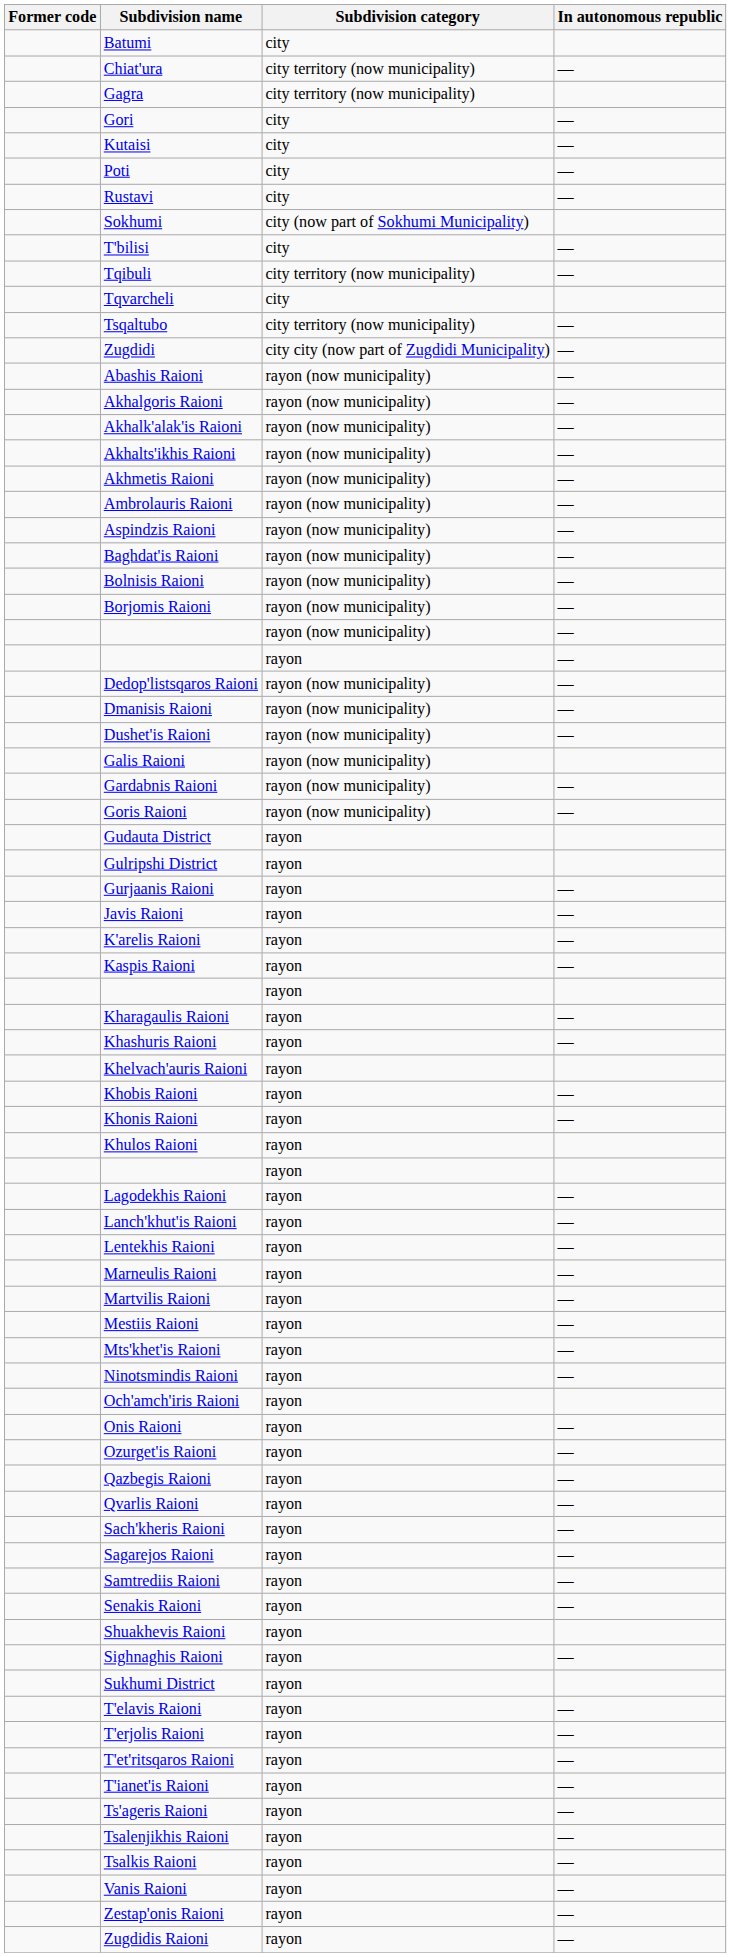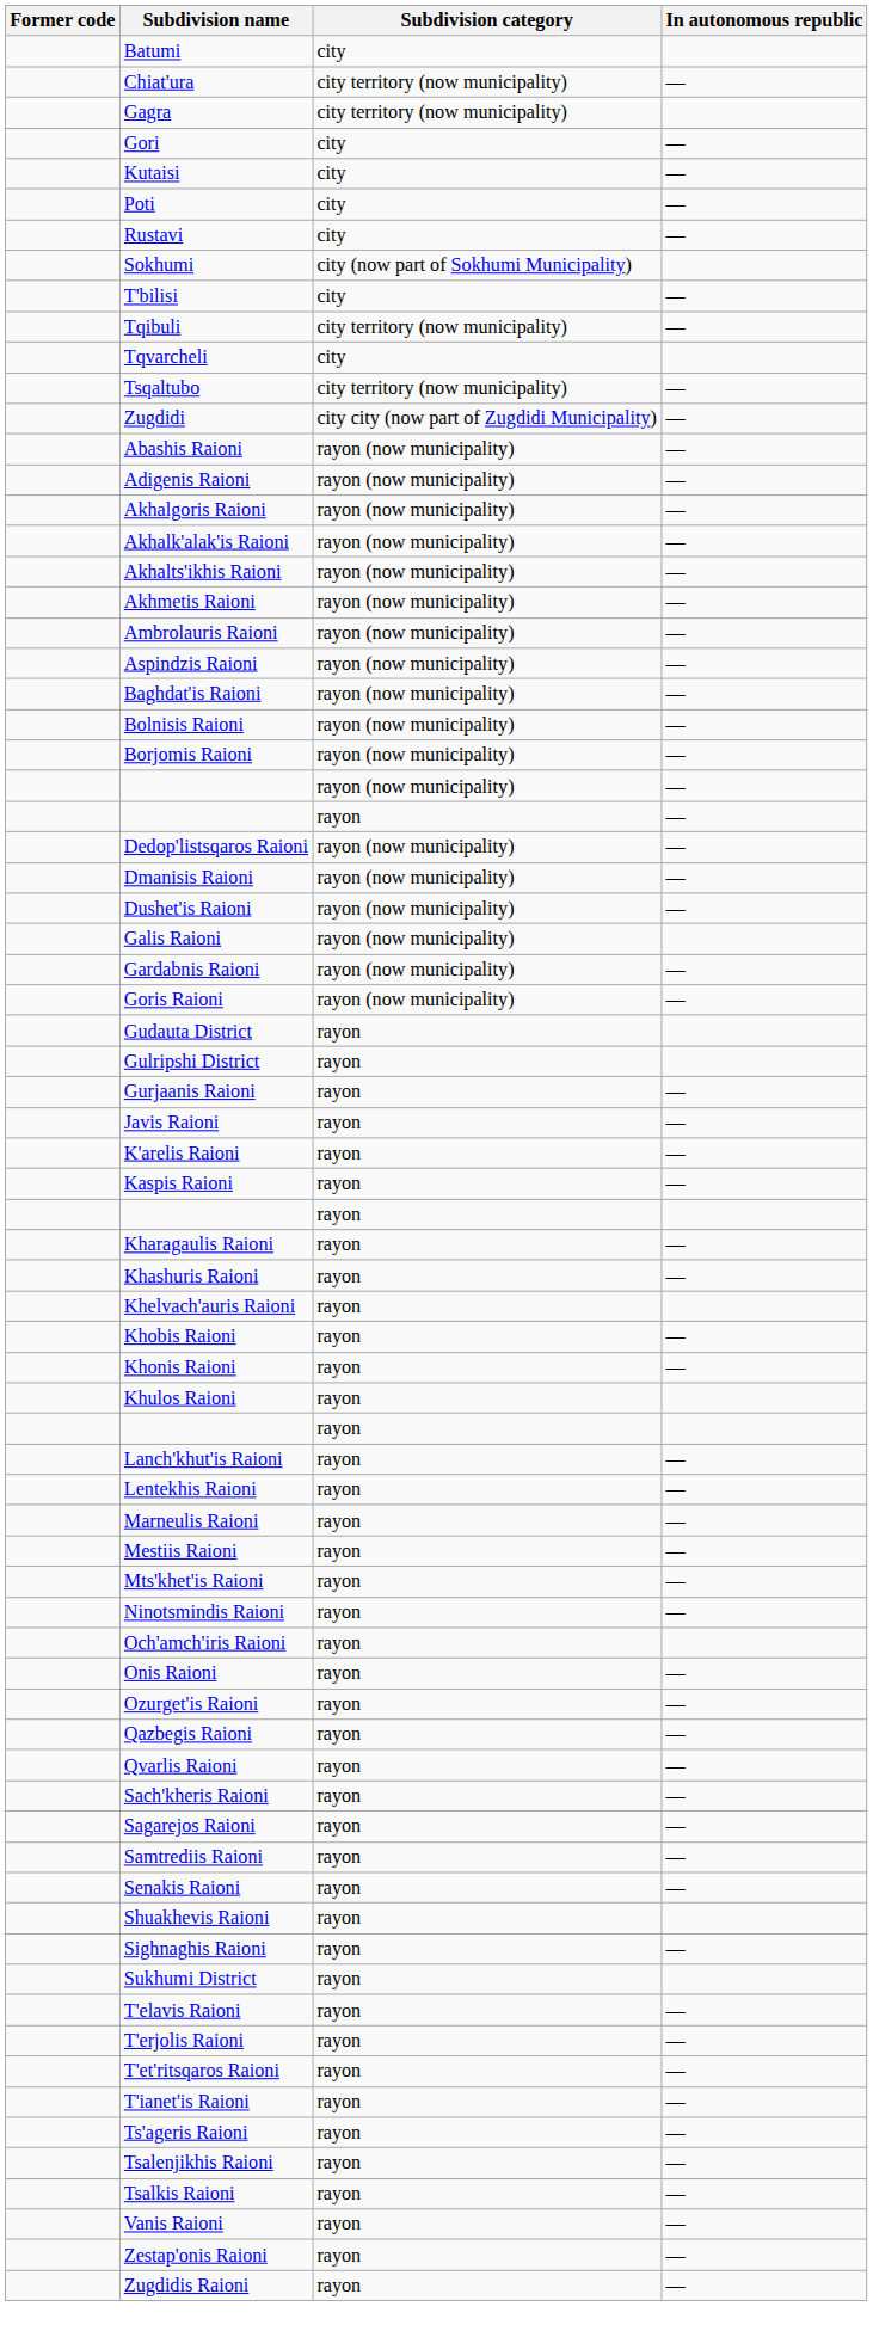 <table class="wikitable sortable mw-collapsible">
 <tr>
 <th>Former code</th>
 <th>Subdivision name</th>
 <th>Subdivision category</th>
 <th>In autonomous republic</th>
 </tr>
 <tr>
 <td></td>
 <td><a href='#'>Batumi</a></td>
 <td>city</td>
 <td><a href='#'></a></td>
 </tr>
 <tr>
 <td></td>
 <td><a href='#'>Chiat'ura</a></td>
 <td>city territory (now municipality)</td>
 <td>—</td>
 </tr>
 <tr>
 <td></td>
 <td><a href='#'>Gagra</a></td>
 <td>city territory (now municipality)</td>
 <td><a href='#'></a></td>
 </tr>
 <tr>
 <td></td>
 <td><a href='#'>Gori</a></td>
 <td>city</td>
 <td>—</td>
 </tr>
 <tr>
 <td></td>
 <td><a href='#'>Kutaisi</a></td>
 <td>city</td>
 <td>—</td>
 </tr>
 <tr>
 <td></td>
 <td><a href='#'>Poti</a></td>
 <td>city</td>
 <td>—</td>
 </tr>
 <tr>
 <td></td>
 <td><a href='#'>Rustavi</a></td>
 <td>city</td>
 <td>—</td>
 </tr>
 <tr>
 <td></td>
 <td><a href='#'>Sokhumi</a></td>
 <td>city (now part of <a href='#'>Sokhumi Municipality</a>)</td>
 <td><a href='#'></a></td>
 </tr>
 <tr>
 <td></td>
 <td><a href='#'>T'bilisi</a></td>
 <td>city</td>
 <td>—</td>
 </tr>
 <tr>
 <td></td>
 <td><a href='#'>Tqibuli</a></td>
 <td>city territory (now municipality)</td>
 <td>—</td>
 </tr>
 <tr>
 <td></td>
 <td><a href='#'>Tqvarcheli</a></td>
 <td>city</td>
 <td><a href='#'></a></td>
 </tr>
 <tr>
 <td></td>
 <td><a href='#'>Tsqaltubo</a></td>
 <td>city territory (now municipality)</td>
 <td>—</td>
 </tr>
 <tr>
 <td></td>
 <td><a href='#'>Zugdidi</a></td>
 <td>city city  (now part of <a href='#'>Zugdidi Municipality</a>)</td>
 <td>—</td>
 </tr>
 <tr>
 <td></td>
 <td><a href='#'>Abashis Raioni</a></td>
+<td>rayon (now municipality)</td>
+<td>—</td>
+</tr>
+<tr>
+<td></td>
+<td><a href='#'>Adigenis Raioni</a></td>
 <td>rayon (now municipality)</td>
 <td>—</td>
 </tr>
 <tr>
 <td></td>
 <td><a href='#'>Akhalgoris Raioni</a></td>
 <td>rayon (now municipality)</td>
 <td>—</td>
 </tr>
 <tr>
 <td></td>
 <td><a href='#'>Akhalk'alak'is Raioni</a></td>
 <td>rayon (now municipality)</td>
 <td>—</td>
 </tr>
 <tr>
 <td></td>
 <td><a href='#'>Akhalts'ikhis Raioni</a></td>
 <td>rayon (now municipality)</td>
 <td>—</td>
 </tr>
 <tr>
 <td></td>
 <td><a href='#'>Akhmetis Raioni</a></td>
 <td>rayon (now municipality)</td>
 <td>—</td>
 </tr>
 <tr>
 <td></td>
 <td><a href='#'>Ambrolauris Raioni</a></td>
 <td>rayon (now municipality)</td>
 <td>—</td>
 </tr>
 <tr>
 <td></td>
 <td><a href='#'>Aspindzis Raioni</a></td>
 <td>rayon (now municipality)</td>
 <td>—</td>
 </tr>
 <tr>
 <td></td>
 <td><a href='#'>Baghdat'is Raioni</a></td>
 <td>rayon (now municipality)</td>
 <td>—</td>
 </tr>
 <tr>
 <td></td>
 <td><a href='#'>Bolnisis Raioni</a></td>
 <td>rayon (now municipality)</td>
 <td>—</td>
 </tr>
 <tr>
 <td></td>
 <td><a href='#'>Borjomis Raioni</a></td>
 <td>rayon (now municipality)</td>
 <td>—</td>
 </tr>
 <tr>
 <td></td>
 <td></td>
 <td>rayon (now municipality)</td>
 <td>—</td>
 </tr>
 <tr>
 <td></td>
 <td></td>
 <td>rayon</td>
 <td>—</td>
 </tr>
 <tr>
 <td></td>
 <td><a href='#'>Dedop'listsqaros Raioni</a></td>
 <td>rayon (now municipality)</td>
 <td>—</td>
 </tr>
 <tr>
 <td></td>
 <td><a href='#'>Dmanisis Raioni</a></td>
 <td>rayon (now municipality)</td>
 <td>—</td>
 </tr>
 <tr>
 <td></td>
 <td><a href='#'>Dushet'is Raioni</a></td>
 <td>rayon (now municipality)</td>
 <td>—</td>
 </tr>
 <tr>
 <td></td>
 <td><a href='#'>Galis Raioni</a></td>
 <td>rayon (now municipality)</td>
 <td><a href='#'></a></td>
 </tr>
 <tr>
 <td></td>
 <td><a href='#'>Gardabnis Raioni</a></td>
 <td>rayon (now municipality)</td>
 <td>—</td>
 </tr>
 <tr>
 <td></td>
 <td><a href='#'>Goris Raioni</a></td>
 <td>rayon (now municipality)</td>
 <td>—</td>
 </tr>
 <tr>
 <td></td>
 <td><a href='#'>Gudauta District</a></td>
 <td>rayon</td>
 <td><a href='#'></a></td>
 </tr>
 <tr>
 <td></td>
 <td><a href='#'>Gulripshi District</a></td>
 <td>rayon</td>
 <td><a href='#'></a></td>
 </tr>
 <tr>
 <td></td>
 <td><a href='#'>Gurjaanis Raioni</a></td>
 <td>rayon</td>
 <td>—</td>
 </tr>
 <tr>
 <td></td>
 <td><a href='#'>Javis Raioni</a></td>
 <td>rayon</td>
 <td>—</td>
 </tr>
 <tr>
 <td></td>
 <td><a href='#'>K'arelis Raioni</a></td>
 <td>rayon</td>
 <td>—</td>
 </tr>
 <tr>
 <td></td>
 <td><a href='#'>Kaspis Raioni</a></td>
 <td>rayon</td>
 <td>—</td>
 </tr>
 <tr>
 <td></td>
 <td></td>
 <td>rayon</td>
 <td><a href='#'></a></td>
 </tr>
 <tr>
 <td></td>
 <td><a href='#'>Kharagaulis Raioni</a></td>
 <td>rayon</td>
 <td>—</td>
 </tr>
 <tr>
 <td></td>
 <td><a href='#'>Khashuris Raioni</a></td>
 <td>rayon</td>
 <td>—</td>
 </tr>
 <tr>
 <td></td>
 <td><a href='#'>Khelvach'auris Raioni</a></td>
 <td>rayon</td>
 <td><a href='#'></a></td>
 </tr>
 <tr>
 <td></td>
 <td><a href='#'>Khobis Raioni</a></td>
 <td>rayon</td>
 <td>—</td>
 </tr>
 <tr>
 <td></td>
 <td><a href='#'>Khonis Raioni</a></td>
 <td>rayon</td>
 <td>—</td>
 </tr>
 <tr>
 <td></td>
 <td><a href='#'>Khulos Raioni</a></td>
 <td>rayon</td>
 <td><a href='#'></a></td>
 </tr>
 <tr>
 <td></td>
 <td></td>
 <td>rayon</td>
 <td><a href='#'></a></td>
 </tr>
 <tr>
 <td></td>
-<td><a href='#'>Lagodekhis Raioni</a></td>
-<td>rayon</td>
-<td>—</td>
-</tr>
-<tr>
-<td></td>
 <td><a href='#'>Lanch'khut'is Raioni</a></td>
 <td>rayon</td>
 <td>—</td>
 </tr>
 <tr>
 <td></td>
 <td><a href='#'>Lentekhis Raioni</a></td>
 <td>rayon</td>
 <td>—</td>
 </tr>
 <tr>
 <td></td>
 <td><a href='#'>Marneulis Raioni</a></td>
-<td>rayon</td>
-<td>—</td>
-</tr>
-<tr>
-<td></td>
-<td><a href='#'>Martvilis Raioni</a></td>
 <td>rayon</td>
 <td>—</td>
 </tr>
 <tr>
 <td></td>
 <td><a href='#'>Mestiis Raioni</a></td>
 <td>rayon</td>
 <td>—</td>
 </tr>
 <tr>
 <td></td>
 <td><a href='#'>Mts'khet'is Raioni</a></td>
 <td>rayon</td>
 <td>—</td>
 </tr>
 <tr>
 <td></td>
 <td><a href='#'>Ninotsmindis Raioni</a></td>
 <td>rayon</td>
 <td>—</td>
 </tr>
 <tr>
 <td></td>
 <td><a href='#'>Och'amch'iris Raioni</a></td>
 <td>rayon</td>
 <td><a href='#'></a></td>
 </tr>
 <tr>
 <td></td>
 <td><a href='#'>Onis Raioni</a></td>
 <td>rayon</td>
 <td>—</td>
 </tr>
 <tr>
 <td></td>
 <td><a href='#'>Ozurget'is Raioni</a></td>
 <td>rayon</td>
 <td>—</td>
 </tr>
 <tr>
 <td></td>
 <td><a href='#'>Qazbegis Raioni</a></td>
 <td>rayon</td>
 <td>—</td>
 </tr>
 <tr>
 <td></td>
 <td><a href='#'>Qvarlis Raioni</a></td>
 <td>rayon</td>
 <td>—</td>
 </tr>
 <tr>
 <td></td>
 <td><a href='#'>Sach'kheris Raioni</a></td>
 <td>rayon</td>
 <td>—</td>
 </tr>
 <tr>
 <td></td>
 <td><a href='#'>Sagarejos Raioni</a></td>
 <td>rayon</td>
 <td>—</td>
 </tr>
 <tr>
 <td></td>
 <td><a href='#'>Samtrediis Raioni</a></td>
 <td>rayon</td>
 <td>—</td>
 </tr>
 <tr>
 <td></td>
 <td><a href='#'>Senakis Raioni</a></td>
 <td>rayon</td>
 <td>—</td>
 </tr>
 <tr>
 <td></td>
 <td><a href='#'>Shuakhevis Raioni</a></td>
 <td>rayon</td>
 <td><a href='#'></a></td>
 </tr>
 <tr>
 <td></td>
 <td><a href='#'>Sighnaghis Raioni</a></td>
 <td>rayon</td>
 <td>—</td>
 </tr>
 <tr>
 <td></td>
 <td><a href='#'>Sukhumi District</a></td>
 <td>rayon</td>
 <td><a href='#'></a></td>
 </tr>
 <tr>
 <td></td>
 <td><a href='#'>T'elavis Raioni</a></td>
 <td>rayon</td>
 <td>—</td>
 </tr>
 <tr>
 <td></td>
 <td><a href='#'>T'erjolis Raioni</a></td>
 <td>rayon</td>
 <td>—</td>
 </tr>
 <tr>
 <td></td>
 <td><a href='#'>T'et'ritsqaros Raioni</a></td>
 <td>rayon</td>
 <td>—</td>
 </tr>
 <tr>
 <td></td>
 <td><a href='#'>T'ianet'is Raioni</a></td>
 <td>rayon</td>
 <td>—</td>
 </tr>
 <tr>
 <td></td>
 <td><a href='#'>Ts'ageris Raioni</a></td>
 <td>rayon</td>
 <td>—</td>
 </tr>
 <tr>
 <td></td>
 <td><a href='#'>Tsalenjikhis Raioni</a></td>
 <td>rayon</td>
 <td>—</td>
 </tr>
 <tr>
 <td></td>
 <td><a href='#'>Tsalkis Raioni</a></td>
 <td>rayon</td>
 <td>—</td>
 </tr>
 <tr>
 <td></td>
 <td><a href='#'>Vanis Raioni</a></td>
 <td>rayon</td>
 <td>—</td>
 </tr>
 <tr>
 <td></td>
 <td><a href='#'>Zestap'onis Raioni</a></td>
 <td>rayon</td>
 <td>—</td>
 </tr>
 <tr>
 <td></td>
 <td><a href='#'>Zugdidis Raioni</a></td>
 <td>rayon</td>
 <td>—</td>
 </tr>
 </table>
